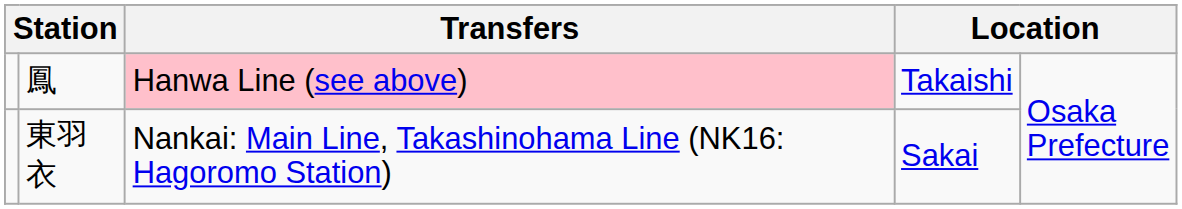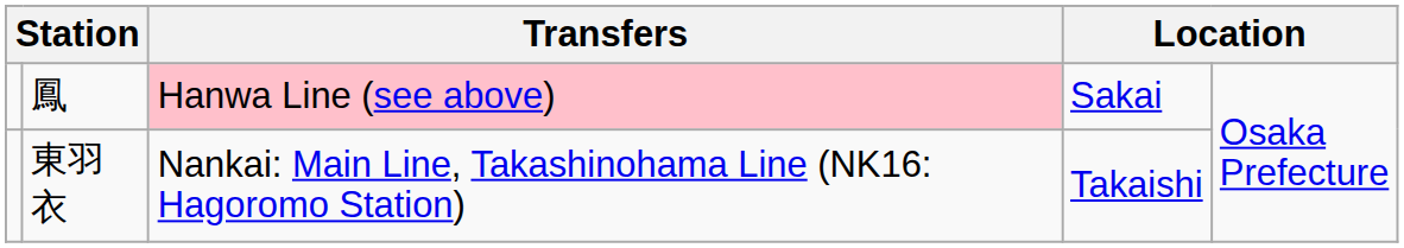 <table class=wikitable>
 <tr>
 <th colspan="2">Station</th>
 <th>Transfers</th>
 <th colspan="2">Location</th>
 </tr>
 <tr>
 <td></td>
 <td>鳳</td>
 <td style="background: pink;"> Hanwa Line (<a href='#'>see above</a>)</td>
-<td><a href='#'>Takaishi</a></td>
+<td><a href='#'>Sakai</a></td>
 <td rowspan=2><a href='#'>Osaka<br>Prefecture</a></td>
 </tr>
 <tr>
 <td></td>
 <td>東羽衣</td>
 <td>Nankai:  <a href='#'>Main Line</a>,  <a href='#'>Takashinohama Line</a> (NK16: <a href='#'>Hagoromo Station</a>)</td>
-<td><a href='#'>Sakai</a></td>
+<td><a href='#'>Takaishi</a></td>
 </tr>
 </table>
